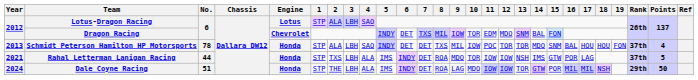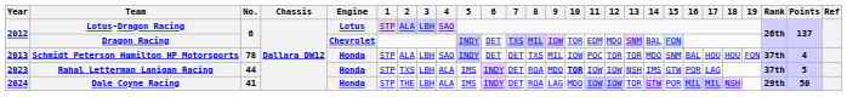 <table class="wikitable" style="text-align:center; font-size:85%">
 <tr>
 <th>Year</th>
 <th>Team</th>
 <th>No.</th>
 <th>Chassis</th>
 <th>Engine</th>
 <th>1</th>
 <th>2</th>
 <th>3</th>
 <th>4</th>
 <th>5</th>
 <th>6</th>
 <th>7</th>
 <th>8</th>
 <th>9</th>
 <th>10</th>
 <th>11</th>
 <th>12</th>
 <th>13</th>
 <th>14</th>
 <th>15</th>
 <th>16</th>
 <th>17</th>
 <th>18</th>
 <th>19</th>
 <th>Rank</th>
 <th>Points</th>
 <th>Ref</th>
 </tr>
 <tr>
 <th rowspan=2><a href='#'>2012</a></th>
 <th nowrap><a href='#'>Lotus</a>-<a href='#'>Dragon Racing</a></th>
 <th rowspan=2>6</th>
 <th rowspan=5 nowrap><a href='#'>Dallara DW12</a></th>
 <th><a href='#'>Lotus</a></th>
 <td style="background:#EFCFFF;"><a href='#'>STP</a><br></td>
 <td style="background:#CFCFFF;"><a href='#'>ALA</a><br></td>
 <td style="background:#CFCFFF;"><a href='#'>LBH</a><br></td>
 <td style="background:#EFCFFF;"><a href='#'>SAO</a><br></td>
 <td colspan=15></td>
 <th rowspan=2 style="background:#CFCFFF;">26th</th>
 <th rowspan=2 style="background:#CFCFFF;">137</th>
 <th rowspan=2></th>
 </tr>
 <tr>
 <th nowrap><a href='#'>Dragon Racing</a></th>
 <th><a href='#'>Chevrolet</a></th>
 <td colspan=4></td>
 <td style="background:#CFCFFF;"><a href='#'>INDY</a><br></td>
 <td><a href='#'>DET</a></td>
 <td style="background:#CFCFFF;"><a href='#'>TXS</a><br></td>
 <td style="background:#CFCFFF;"><a href='#'>MIL</a><br></td>
 <td style="background:#EFCFFF;"><a href='#'>IOW</a><br></td>
 <td><a href='#'>TOR</a></td>
 <td><a href='#'>EDM</a></td>
 <td><a href='#'>MDO</a></td>
 <td style="background:#EFCFFF;"><a href='#'>SNM</a><br></td>
 <td><a href='#'>BAL</a></td>
 <td style="background:#CFEAFF;"><a href='#'>FON</a><br></td>
 <td colspan=4></td>
 </tr>
 <tr>
 <th><a href='#'>2013</a></th>
 <th nowrap><a href='#'>Schmidt Peterson Hamilton HP Motorsports</a></th>
 <th>78</th>
 <th><a href='#'>Honda</a></th>
 <td><a href='#'>STP</a></td>
 <td><a href='#'>ALA</a></td>
 <td><a href='#'>LBH</a></td>
 <td><a href='#'>SAO</a></td>
 <td style="background:#CFCFFF;"><a href='#'>INDY</a><br></td>
 <td><a href='#'>DET</a></td>
 <td><a href='#'>DET</a></td>
 <td><a href='#'>TXS</a></td>
 <td><a href='#'>MIL</a></td>
 <td><a href='#'>IOW</a></td>
 <td><a href='#'>POC</a></td>
 <td><a href='#'>TOR</a></td>
 <td><a href='#'>TOR</a></td>
 <td><a href='#'>MDO</a></td>
 <td><a href='#'>SNM</a></td>
 <td><a href='#'>BAL</a></td>
 <td><a href='#'>HOU</a></td>
 <td><a href='#'>HOU</a></td>
 <td><a href='#'>FON</a></td>
 <th style="background:#CFCFFF;">37th</th>
 <th style="background:#CFCFFF;">4</th>
 <th></th>
 </tr>
 <tr>
-<th><a href='#'>2021</a></th>
+<th><a href='#'>2023</a></th>
 <th nowrap><a href='#'>Rahal Letterman Lanigan Racing</a></th>
 <th>44</th>
 <th><a href='#'>Honda</a></th>
 <td><a href='#'>STP</a></td>
 <td><a href='#'>TXS</a></td>
 <td><a href='#'>LBH</a></td>
 <td><a href='#'>ALA</a></td>
 <td><a href='#'>IMS</a></td>
 <td style="background:#efcfff"><a href='#'>INDY</a><br></td>
 <td><a href='#'>DET</a></td>
 <td><a href='#'>ROA</a></td>
 <td><a href='#'>MDO</a></td>
-<td><a href='#'>TOR</a></td>
+<td><strong><a href='#'>TOR</a></strong></td>
 <td><a href='#'>IOW</a></td>
 <td><a href='#'>IOW</a></td>
 <td><a href='#'>NSH</a></td>
 <td><a href='#'>IMS</a></td>
 <td><a href='#'>GTW</a></td>
 <td><a href='#'>POR</a></td>
 <td><a href='#'>LAG</a></td>
 <td colspan=2></td>
 <th style="background:#CFCFFF;">37th</th>
 <th style="background:#CFCFFF;">5</th>
 <th></th>
 </tr>
 <tr>
 <th><a href='#'>2024</a></th>
 <th nowrap><a href='#'>Dale Coyne Racing</a></th>
-<th>51</th>
+<th>41</th>
 <th rowspan=1><a href='#'>Honda</a></th>
 <td><a href='#'>STP</a><br></td>
 <td><a href='#'>THE</a><br></td>
 <td><a href='#'>LBH</a><br></td>
 <td><a href='#'>ALA</a><br></td>
 <td><a href='#'>IMS</a><br></td>
 <td style="background:#EFCFFF;"><a href='#'>INDY</a><br></td>
 <td><a href='#'>DET</a><br></td>
 <td><a href='#'>ROA</a><br></td>
 <td><a href='#'>LAG</a><br></td>
 <td><a href='#'>MDO</a><br></td>
 <td style="background:#CFCFFF;"><a href='#'>IOW</a><br></td>
 <td style="background:#CFCFFF;"><a href='#'>IOW</a><br></td>
 <td><a href='#'>TOR</a><br></td>
 <td style="background:#EFCFFF;"><a href='#'>GTW</a><br></td>
 <td><a href='#'>POR</a><br></td>
 <td style="background:#CFCFFF;"><a href='#'>MIL</a><br></td>
 <td style="background:#CFCFFF;"><a href='#'>MIL</a><br></td>
 <td style="background:#EFCFFF;"><a href='#'>NSH</a><br></td>
 <td></td>
 <th style="background:#CFCFFF;">29th</th>
 <th style="background:#CFCFFF;">50</th>
 <th></th>
 </tr>
 </table>
